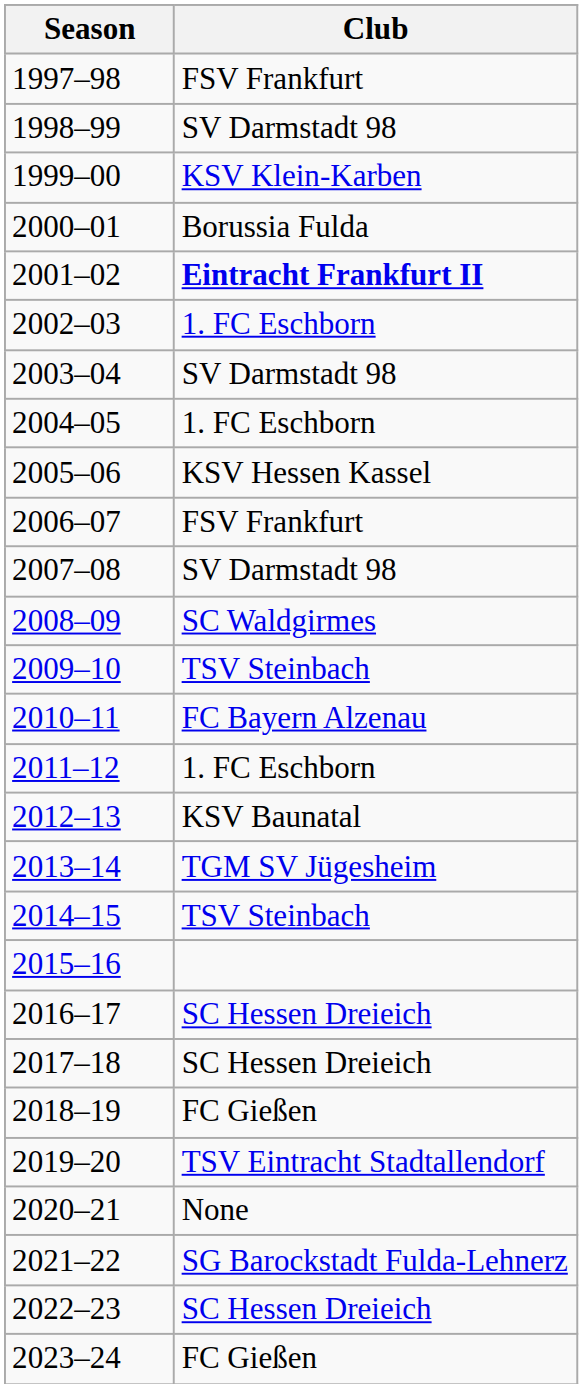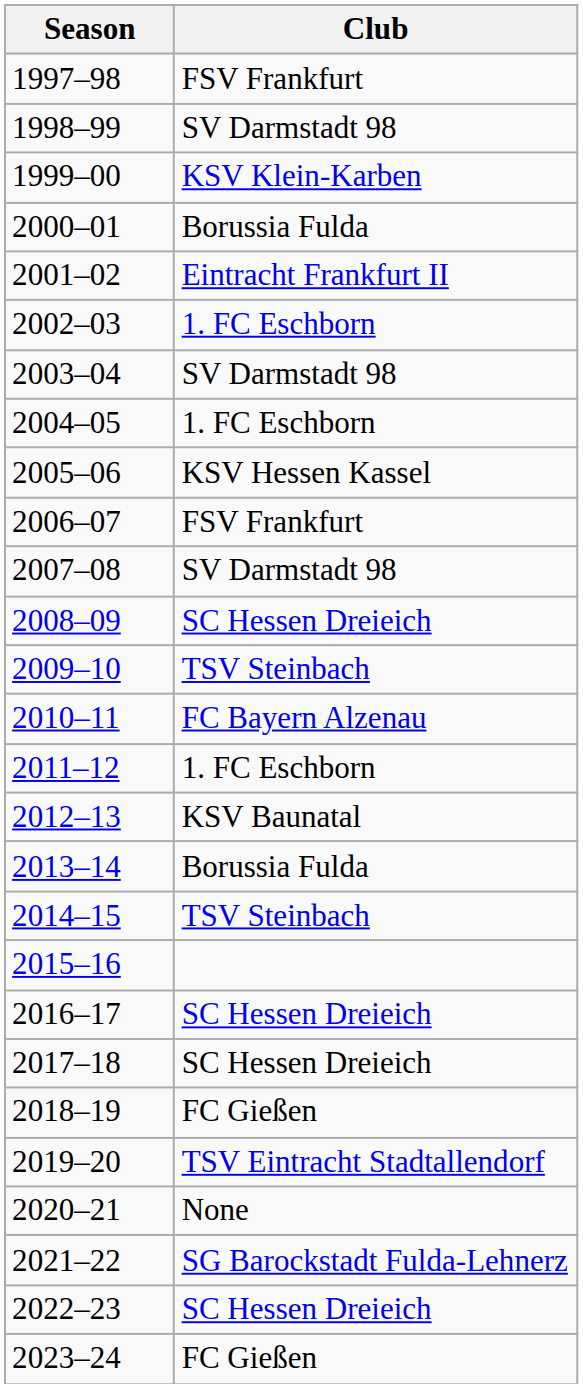 <table class="wikitable">
 <tr align="center" bgcolor="#dfdfdf">
 <th width="80">Season</th>
 <th width="200">Club</th>
 </tr>
 <tr>
 <td>1997–98</td>
 <td>FSV Frankfurt</td>
 </tr>
 <tr>
 <td>1998–99</td>
 <td>SV Darmstadt 98</td>
 </tr>
 <tr>
 <td>1999–00</td>
 <td><a href='#'>KSV Klein-Karben</a></td>
 </tr>
 <tr>
 <td>2000–01</td>
 <td>Borussia Fulda</td>
 </tr>
 <tr>
 <td>2001–02</td>
-<td><strong><a href='#'>Eintracht Frankfurt II</a></strong></td>
+<td><a href='#'>Eintracht Frankfurt II</a></td>
 </tr>
 <tr>
 <td>2002–03</td>
 <td><a href='#'>1. FC Eschborn</a></td>
 </tr>
 <tr>
 <td>2003–04</td>
 <td>SV Darmstadt 98</td>
 </tr>
 <tr>
 <td>2004–05</td>
 <td>1. FC Eschborn</td>
 </tr>
 <tr>
 <td>2005–06</td>
 <td>KSV Hessen Kassel</td>
 </tr>
 <tr>
 <td>2006–07</td>
 <td>FSV Frankfurt</td>
 </tr>
 <tr>
 <td>2007–08</td>
 <td>SV Darmstadt 98</td>
 </tr>
 <tr>
 <td><a href='#'>2008–09</a></td>
-<td><a href='#'>SC Waldgirmes</a></td>
+<td><a href='#'>SC Hessen Dreieich</a></td>
 </tr>
 <tr>
 <td><a href='#'>2009–10</a></td>
 <td><a href='#'>TSV Steinbach</a></td>
 </tr>
 <tr>
 <td><a href='#'>2010–11</a></td>
 <td><a href='#'>FC Bayern Alzenau</a></td>
 </tr>
 <tr>
 <td><a href='#'>2011–12</a></td>
 <td>1. FC Eschborn</td>
 </tr>
 <tr>
 <td><a href='#'>2012–13</a></td>
 <td>KSV Baunatal</td>
 </tr>
 <tr>
 <td><a href='#'>2013–14</a></td>
-<td><a href='#'>TGM SV Jügesheim</a></td>
+<td>Borussia Fulda</td>
 </tr>
 <tr>
 <td><a href='#'>2014–15</a></td>
 <td><a href='#'>TSV Steinbach</a></td>
 </tr>
 <tr>
 <td><a href='#'>2015–16</a></td>
 <td></td>
 </tr>
 <tr>
 <td>2016–17</td>
 <td><a href='#'>SC Hessen Dreieich</a></td>
 </tr>
 <tr>
 <td>2017–18</td>
 <td>SC Hessen Dreieich</td>
 </tr>
 <tr>
 <td>2018–19</td>
 <td>FC Gießen</td>
 </tr>
 <tr>
 <td>2019–20</td>
 <td><a href='#'>TSV Eintracht Stadtallendorf</a></td>
 </tr>
 <tr>
 <td>2020–21</td>
 <td>None</td>
 </tr>
 <tr>
 <td>2021–22</td>
 <td><a href='#'>SG Barockstadt Fulda-Lehnerz</a></td>
 </tr>
 <tr>
 <td>2022–23</td>
 <td><a href='#'>SC Hessen Dreieich</a></td>
 </tr>
 <tr>
 <td>2023–24</td>
 <td>FC Gießen</td>
 </tr>
 </table>
